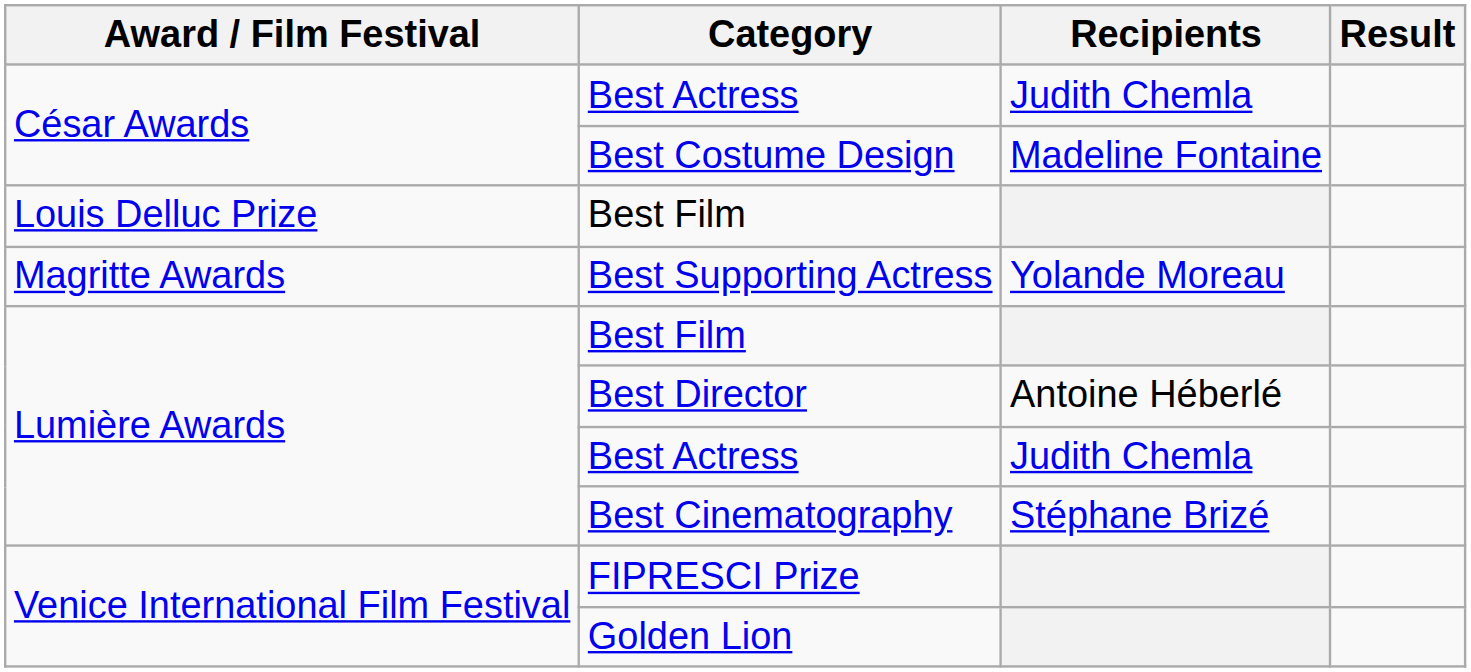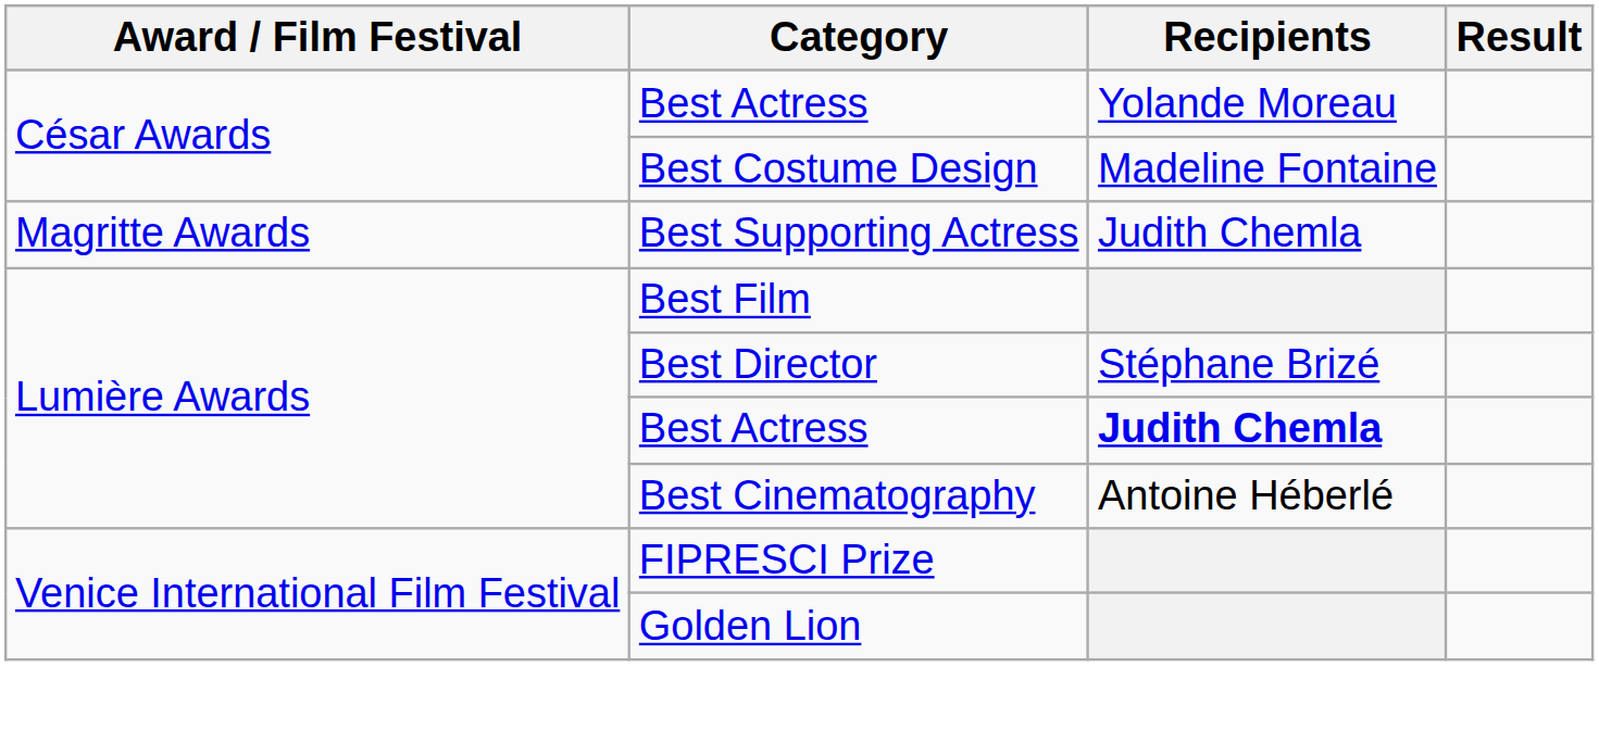 <table class="wikitable plainrowheaders sortable">
 <tr style="background:#ccc; text-align:center;">
 <th scope="col">Award / Film Festival</th>
 <th scope="col">Category</th>
 <th scope="col">Recipients</th>
 <th scope="col">Result</th>
 </tr>
 <tr>
 <td rowspan=2><a href='#'>César Awards</a></td>
 <td><a href='#'>Best Actress</a></td>
-<td><a href='#'>Judith Chemla</a></td>
+<td><a href='#'>Yolande Moreau</a></td>
 <td></td>
 </tr>
 <tr>
 <td><a href='#'>Best Costume Design</a></td>
 <td><a href='#'>Madeline Fontaine</a></td>
 <td></td>
 </tr>
 <tr>
-<td><a href='#'>Louis Delluc Prize</a></td>
-<td>Best Film</td>
-<th></th>
-<td></td>
-</tr>
-<tr>
 <td><a href='#'>Magritte Awards</a></td>
 <td><a href='#'>Best Supporting Actress</a></td>
-<td><a href='#'>Yolande Moreau</a></td>
+<td><a href='#'>Judith Chemla</a></td>
 <td></td>
 </tr>
 <tr>
 <td rowspan=4><a href='#'>Lumière Awards</a></td>
 <td><a href='#'>Best Film</a></td>
 <th></th>
 <td></td>
 </tr>
 <tr>
 <td><a href='#'>Best Director</a></td>
-<td>Antoine Héberlé</td>
+<td><a href='#'>Stéphane Brizé</a></td>
 <td></td>
 </tr>
 <tr>
 <td><a href='#'>Best Actress</a></td>
-<td><a href='#'>Judith Chemla</a></td>
+<td><strong><a href='#'>Judith Chemla</a></strong></td>
 <td></td>
 </tr>
 <tr>
 <td><a href='#'>Best Cinematography</a></td>
-<td><a href='#'>Stéphane Brizé</a></td>
+<td>Antoine Héberlé</td>
 <td></td>
 </tr>
 <tr>
 <td rowspan=2><a href='#'>Venice International Film Festival</a></td>
 <td><a href='#'>FIPRESCI Prize</a></td>
 <th></th>
 <td></td>
 </tr>
 <tr>
 <td><a href='#'>Golden Lion</a></td>
 <th></th>
 <td></td>
 </tr>
 </table>
